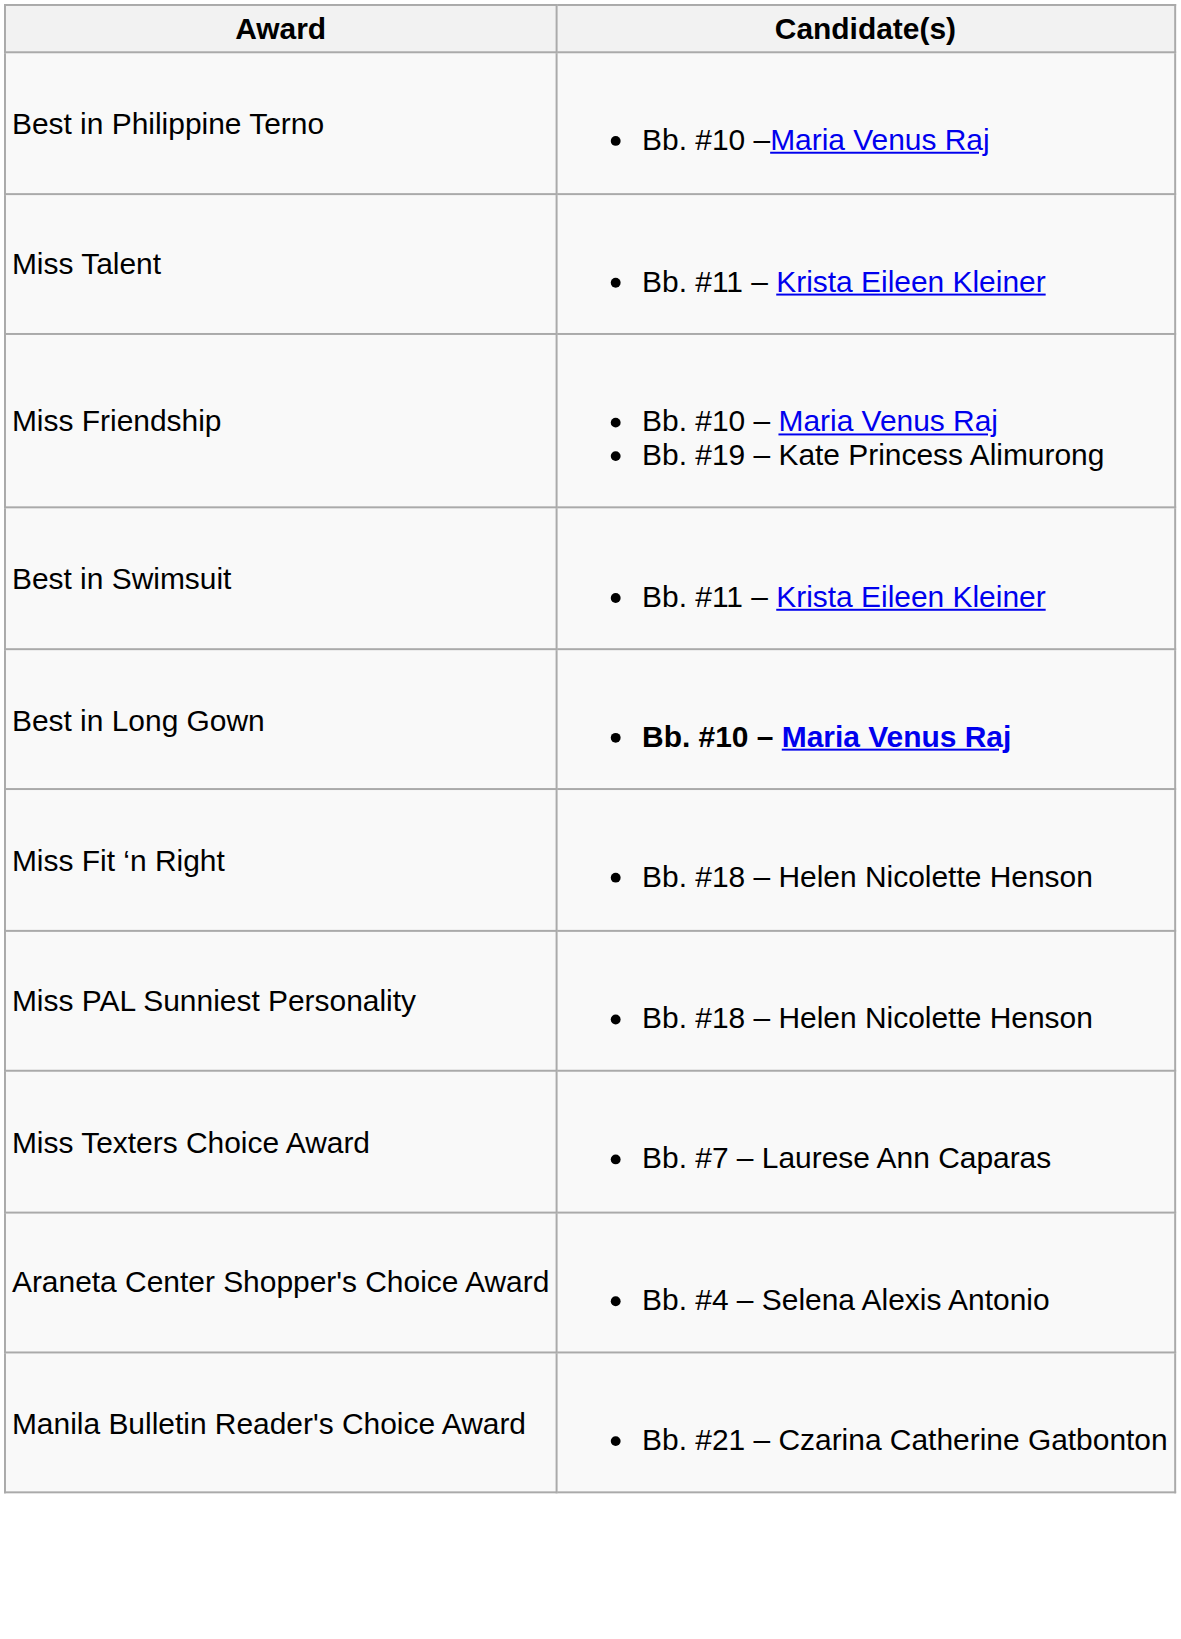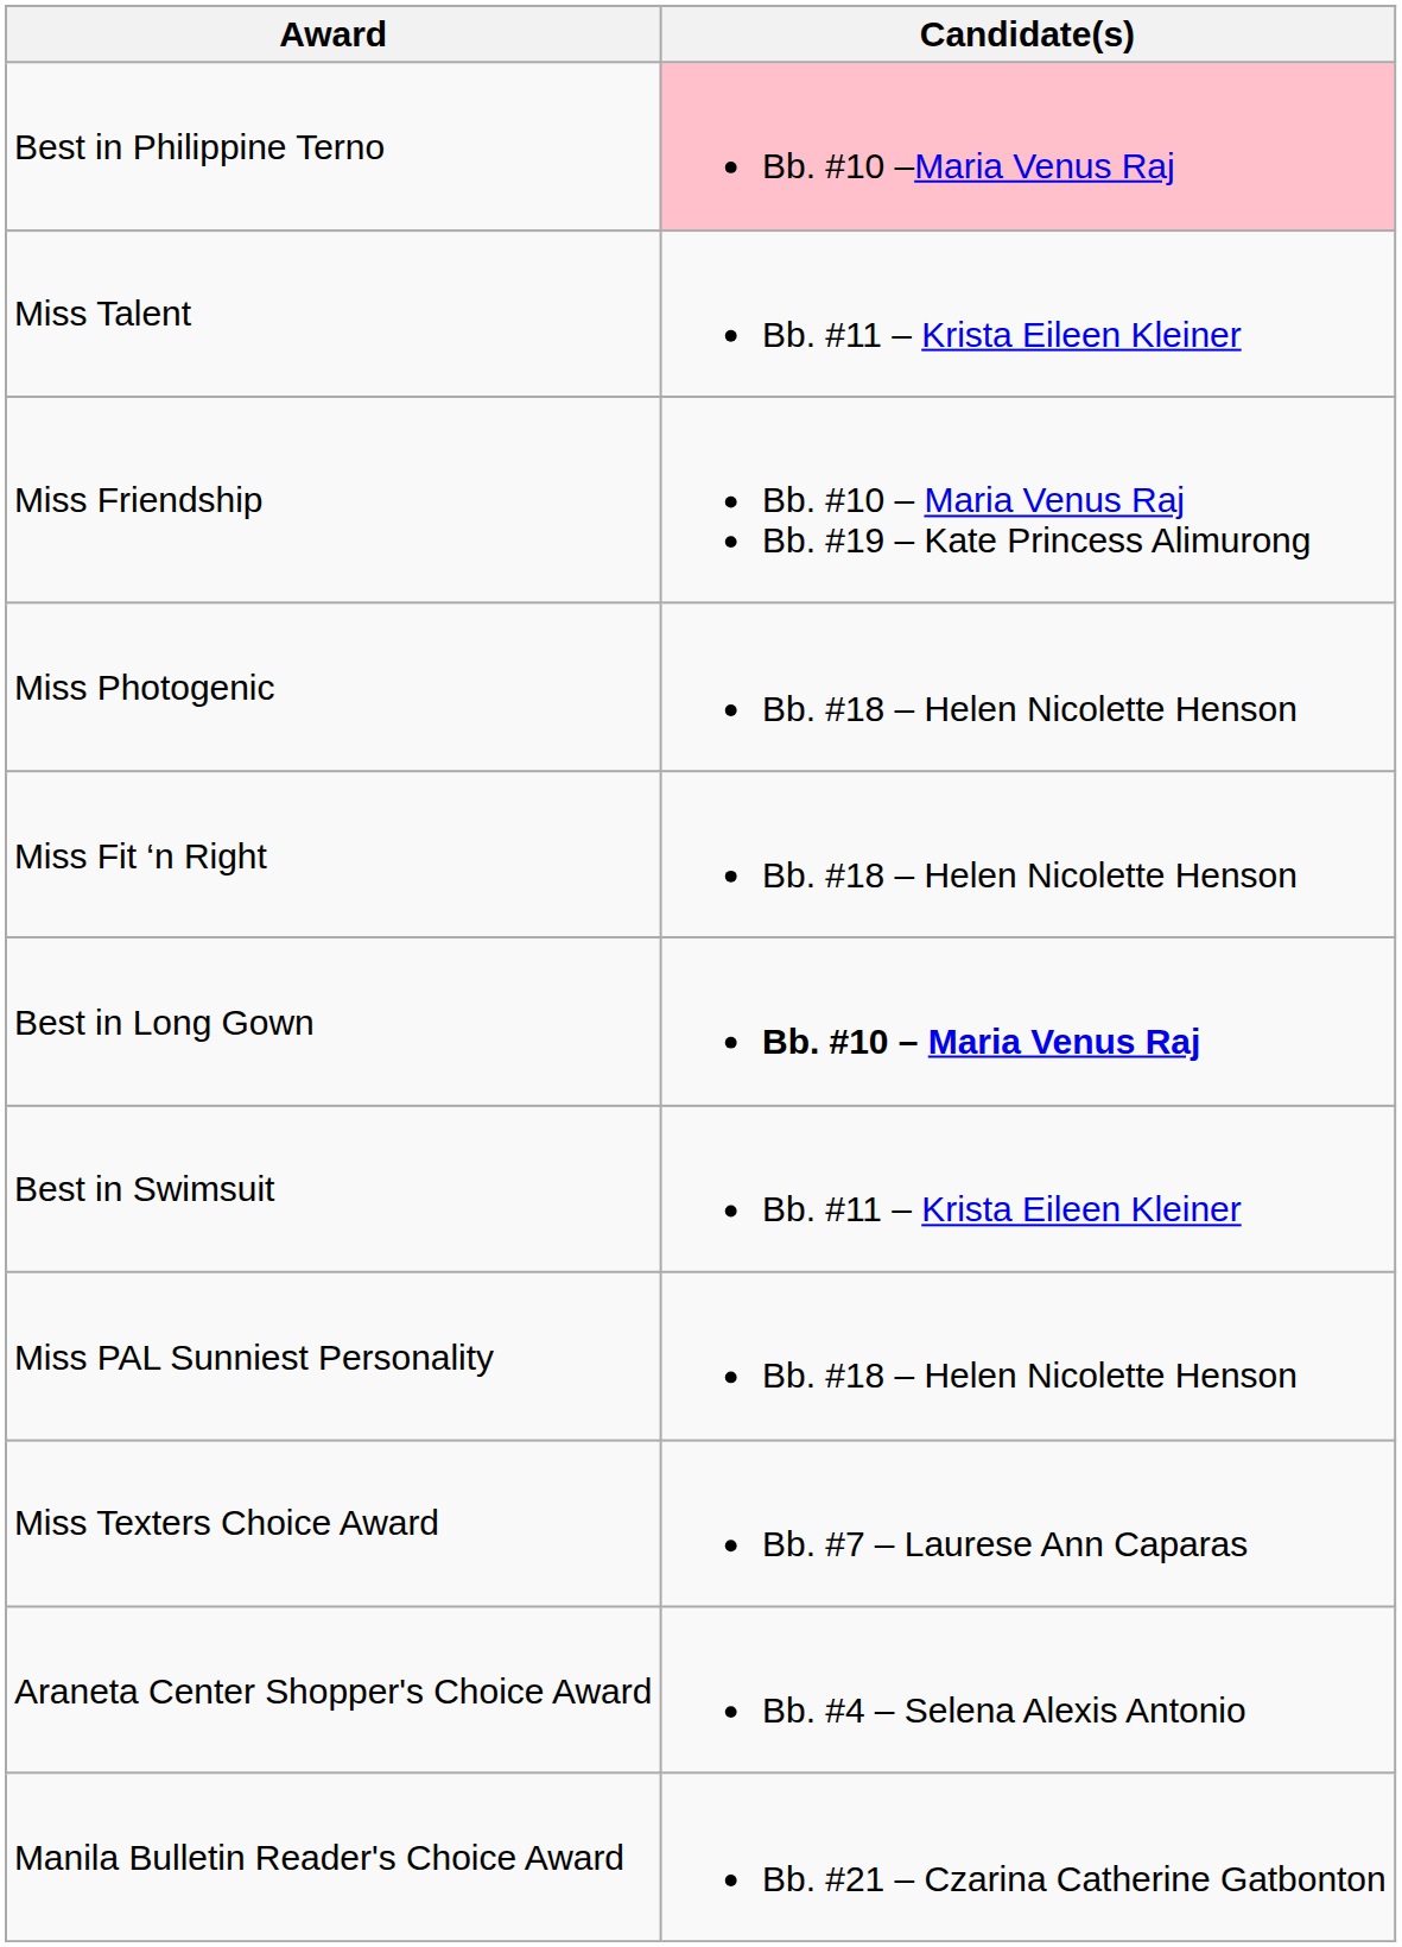 <table class="wikitable sortable" style="font-size: 95%;">
 <tr>
 <th>Award</th>
 <th>Candidate(s)</th>
 </tr>
 <tr>
 <td>Best in Philippine Terno</td>
-<td><br><ul><li>Bb. #10 –<a href='#'>Maria Venus Raj</a></li></ul></td>
+<td style="background: pink;"><br><ul><li>Bb. #10 –<a href='#'>Maria Venus Raj</a></li></ul></td>
 </tr>
 <tr>
 <td>Miss Talent</td>
 <td><br><ul><li>Bb. #11 – <a href='#'>Krista Eileen Kleiner</a></li></ul></td>
 </tr>
 <tr>
 <td>Miss Friendship</td>
 <td><br><ul><li>Bb. #10 – <a href='#'>Maria Venus Raj</a></li><li>Bb. #19 – Kate Princess Alimurong</li></ul></td>
 </tr>
 <tr>
-<td>Best in Swimsuit</td>
-<td><br><ul><li>Bb. #11 – <a href='#'>Krista Eileen Kleiner</a></li></ul></td>
+<td>Miss Photogenic</td>
+<td><br><ul><li>Bb. #18 – Helen Nicolette Henson</li></ul></td>
+</tr>
+<tr>
+<td>Miss Fit ‘n Right</td>
+<td><br><ul><li>Bb. #18 – Helen Nicolette Henson</li></ul></td>
 </tr>
 <tr>
 <td>Best in Long Gown</td>
 <td><strong><br><ul><li>Bb. #10 – <a href='#'>Maria Venus Raj</a></li></ul></strong></td>
 </tr>
 <tr>
-<td>Miss Fit ‘n Right</td>
-<td><br><ul><li>Bb. #18 – Helen Nicolette Henson</li></ul></td>
+<td>Best in Swimsuit</td>
+<td><br><ul><li>Bb. #11 – <a href='#'>Krista Eileen Kleiner</a></li></ul></td>
 </tr>
 <tr>
 <td>Miss PAL Sunniest Personality</td>
 <td><br><ul><li>Bb. #18 – Helen Nicolette Henson</li></ul></td>
 </tr>
 <tr>
 <td>Miss Texters Choice Award</td>
 <td><br><ul><li>Bb. #7 – Laurese Ann Caparas</li></ul></td>
 </tr>
 <tr>
 <td>Araneta Center Shopper's Choice Award</td>
 <td><br><ul><li>Bb. #4 – Selena Alexis Antonio</li></ul></td>
 </tr>
 <tr>
 <td>Manila Bulletin Reader's Choice Award</td>
 <td><br><ul><li>Bb. #21 – Czarina Catherine Gatbonton</li></ul></td>
 </tr>
 </table>
